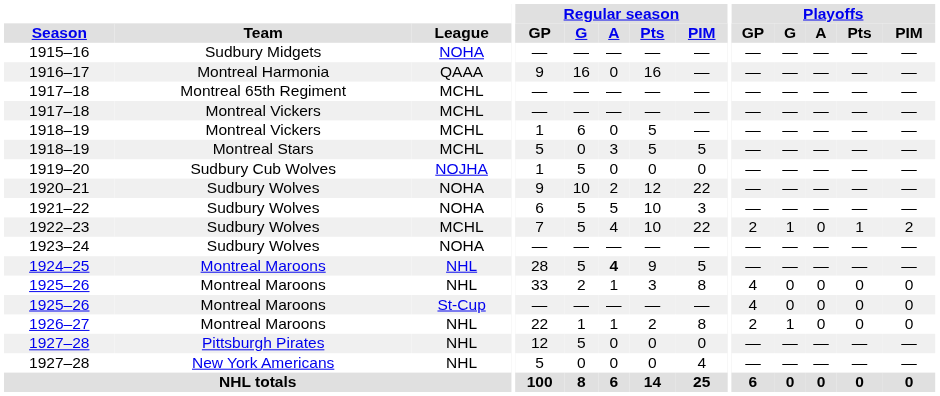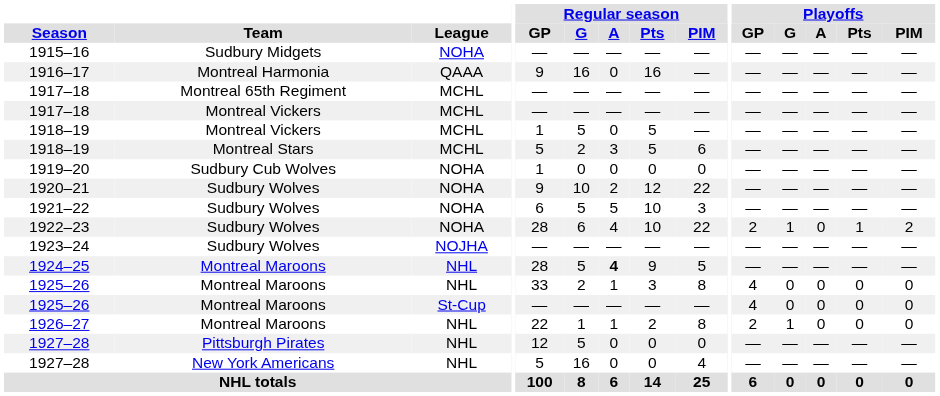 <table border="0" cellpadding="1" cellspacing="0" style="text-align:center; width:60em">
 <tr bgcolor="#e0e0e0">
 <th colspan="3" bgcolor="#ffffff"></th>
 <th rowspan="100" bgcolor="#ffffff"></th>
 <th colspan="5"><a href='#'>Regular season</a></th>
 <th rowspan="100" bgcolor="#ffffff"></th>
 <th colspan="5"><a href='#'>Playoffs</a></th>
 </tr>
 <tr bgcolor="#e0e0e0">
 <th><a href='#'>Season</a></th>
 <th>Team</th>
 <th>League</th>
 <th>GP</th>
 <th><a href='#'>G</a></th>
 <th><a href='#'>A</a></th>
 <th><a href='#'>Pts</a></th>
 <th><a href='#'>PIM</a></th>
 <th>GP</th>
 <th>G</th>
 <th>A</th>
 <th>Pts</th>
 <th>PIM</th>
 </tr>
 <tr>
 <td>1915–16</td>
 <td>Sudbury Midgets</td>
 <td><a href='#'>NOHA</a></td>
 <td>—</td>
 <td>—</td>
 <td>—</td>
 <td>—</td>
 <td>—</td>
 <td>—</td>
 <td>—</td>
 <td>—</td>
 <td>—</td>
 <td>—</td>
 </tr>
 <tr bgcolor="#f0f0f0">
 <td>1916–17</td>
 <td>Montreal Harmonia</td>
 <td>QAAA</td>
 <td>9</td>
 <td>16</td>
 <td>0</td>
 <td>16</td>
 <td>—</td>
 <td>—</td>
 <td>—</td>
 <td>—</td>
 <td>—</td>
 <td>—</td>
 </tr>
 <tr>
 <td>1917–18</td>
 <td>Montreal 65th Regiment</td>
 <td>MCHL</td>
 <td>—</td>
 <td>—</td>
 <td>—</td>
 <td>—</td>
 <td>—</td>
 <td>—</td>
 <td>—</td>
 <td>—</td>
 <td>—</td>
 <td>—</td>
 </tr>
 <tr bgcolor="#f0f0f0">
 <td>1917–18</td>
 <td>Montreal Vickers</td>
 <td>MCHL</td>
 <td>—</td>
 <td>—</td>
 <td>—</td>
 <td>—</td>
 <td>—</td>
 <td>—</td>
 <td>—</td>
 <td>—</td>
 <td>—</td>
 <td>—</td>
 </tr>
 <tr>
 <td>1918–19</td>
 <td>Montreal Vickers</td>
 <td>MCHL</td>
 <td>1</td>
-<td>6</td>
+<td>5</td>
 <td>0</td>
 <td>5</td>
 <td>—</td>
 <td>—</td>
 <td>—</td>
 <td>—</td>
 <td>—</td>
 <td>—</td>
 </tr>
 <tr bgcolor="#f0f0f0">
 <td>1918–19</td>
 <td>Montreal Stars</td>
 <td>MCHL</td>
 <td>5</td>
-<td>0</td>
+<td>2</td>
 <td>3</td>
 <td>5</td>
-<td>5</td>
+<td>6</td>
 <td>—</td>
 <td>—</td>
 <td>—</td>
 <td>—</td>
 <td>—</td>
 </tr>
 <tr>
 <td>1919–20</td>
 <td>Sudbury Cub Wolves</td>
-<td><a href='#'>NOJHA</a></td>
+<td>NOHA</td>
 <td>1</td>
-<td>5</td>
+<td>0</td>
 <td>0</td>
 <td>0</td>
 <td>0</td>
 <td>—</td>
 <td>—</td>
 <td>—</td>
 <td>—</td>
 <td>—</td>
 </tr>
 <tr bgcolor="#f0f0f0">
 <td>1920–21</td>
 <td>Sudbury Wolves</td>
 <td>NOHA</td>
 <td>9</td>
 <td>10</td>
 <td>2</td>
 <td>12</td>
 <td>22</td>
 <td>—</td>
 <td>—</td>
 <td>—</td>
 <td>—</td>
 <td>—</td>
 </tr>
 <tr>
 <td>1921–22</td>
 <td>Sudbury Wolves</td>
 <td>NOHA</td>
 <td>6</td>
 <td>5</td>
 <td>5</td>
 <td>10</td>
 <td>3</td>
 <td>—</td>
 <td>—</td>
 <td>—</td>
 <td>—</td>
 <td>—</td>
 </tr>
 <tr bgcolor="#f0f0f0">
 <td>1922–23</td>
 <td>Sudbury Wolves</td>
-<td>MCHL</td>
-<td>7</td>
-<td>5</td>
+<td>NOHA</td>
+<td>28</td>
+<td>6</td>
 <td>4</td>
 <td>10</td>
 <td>22</td>
 <td>2</td>
 <td>1</td>
 <td>0</td>
 <td>1</td>
 <td>2</td>
 </tr>
 <tr>
 <td>1923–24</td>
 <td>Sudbury Wolves</td>
-<td>NOHA</td>
+<td><a href='#'>NOJHA</a></td>
 <td>—</td>
 <td>—</td>
 <td>—</td>
 <td>—</td>
 <td>—</td>
 <td>—</td>
 <td>—</td>
 <td>—</td>
 <td>—</td>
 <td>—</td>
 </tr>
 <tr bgcolor="#f0f0f0">
 <td><a href='#'>1924–25</a></td>
 <td><a href='#'>Montreal Maroons</a></td>
 <td><a href='#'>NHL</a></td>
 <td>28</td>
 <td>5</td>
 <td><strong>4</strong></td>
 <td>9</td>
 <td>5</td>
 <td>—</td>
 <td>—</td>
 <td>—</td>
 <td>—</td>
 <td>—</td>
 </tr>
 <tr>
 <td><a href='#'>1925–26</a></td>
 <td>Montreal Maroons</td>
 <td>NHL</td>
 <td>33</td>
 <td>2</td>
 <td>1</td>
 <td>3</td>
 <td>8</td>
 <td>4</td>
 <td>0</td>
 <td>0</td>
 <td>0</td>
 <td>0</td>
 </tr>
 <tr bgcolor="#f0f0f0">
 <td><a href='#'>1925–26</a></td>
 <td>Montreal Maroons</td>
 <td><a href='#'>St-Cup</a></td>
 <td>—</td>
 <td>—</td>
 <td>—</td>
 <td>—</td>
 <td>—</td>
 <td>4</td>
 <td>0</td>
 <td>0</td>
 <td>0</td>
 <td>0</td>
 </tr>
 <tr>
 <td><a href='#'>1926–27</a></td>
 <td>Montreal Maroons</td>
 <td>NHL</td>
 <td>22</td>
 <td>1</td>
 <td>1</td>
 <td>2</td>
 <td>8</td>
 <td>2</td>
 <td>1</td>
 <td>0</td>
 <td>0</td>
 <td>0</td>
 </tr>
 <tr bgcolor="#f0f0f0">
 <td><a href='#'>1927–28</a></td>
 <td><a href='#'>Pittsburgh Pirates</a></td>
 <td>NHL</td>
 <td>12</td>
 <td>5</td>
 <td>0</td>
 <td>0</td>
 <td>0</td>
 <td>—</td>
 <td>—</td>
 <td>—</td>
 <td>—</td>
 <td>—</td>
 </tr>
 <tr>
 <td>1927–28</td>
 <td><a href='#'>New York Americans</a></td>
 <td>NHL</td>
 <td>5</td>
-<td>0</td>
+<td>16</td>
 <td>0</td>
 <td>0</td>
 <td>4</td>
 <td>—</td>
 <td>—</td>
 <td>—</td>
 <td>—</td>
 <td>—</td>
 </tr>
 <tr bgcolor="#e0e0e0">
 <th colspan="3">NHL totals</th>
 <th>100</th>
 <th>8</th>
 <th>6</th>
 <th>14</th>
 <th>25</th>
 <th>6</th>
 <th>0</th>
 <th>0</th>
 <th>0</th>
 <th>0</th>
 </tr>
 </table>
